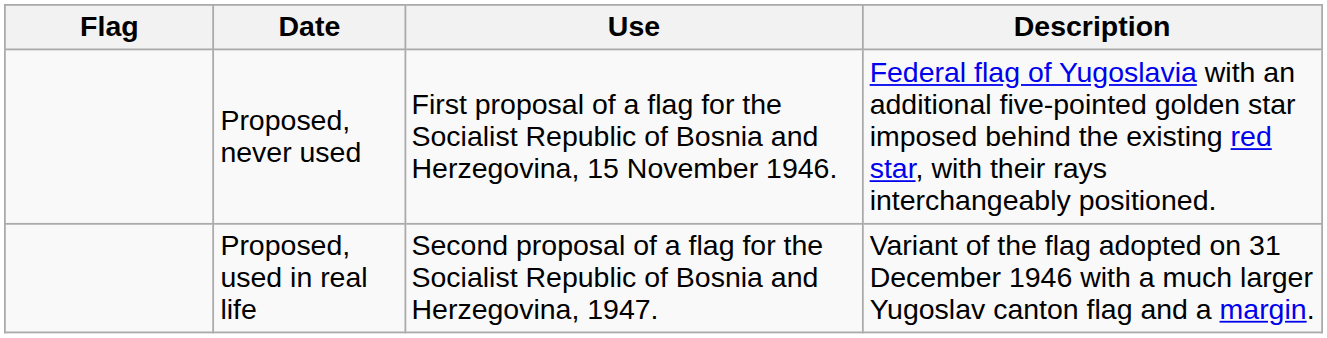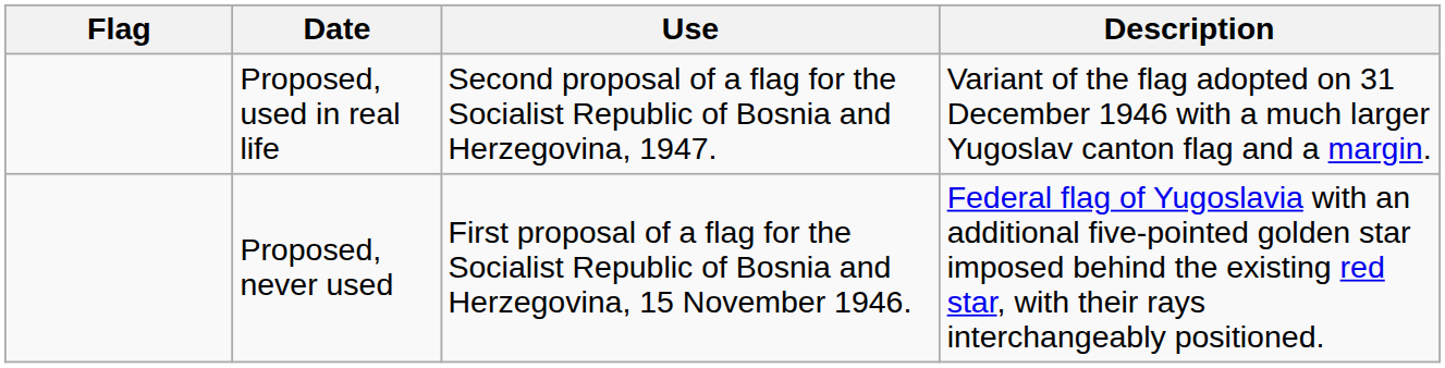 <table class="wikitable">
 <tr>
 <th style="width:110px;">Flag</th>
 <th style="width:100px;">Date</th>
 <th style="width:250px;">Use</th>
 <th style="width:250px;">Description</th>
 </tr>
 <tr>
 <td></td>
+<td>Proposed, used in real life</td>
+<td>Second proposal of a flag for the Socialist Republic of Bosnia and Herzegovina, 1947.</td>
+<td>Variant of the flag adopted on 31 December 1946 with a much larger Yugoslav canton flag and a <a href='#'>margin</a>.</td>
+</tr>
+<tr>
+<td></td>
 <td>Proposed, never used</td>
 <td>First proposal of a flag for the Socialist Republic of Bosnia and Herzegovina, 15 November 1946.</td>
 <td><a href='#'>Federal flag of Yugoslavia</a> with an additional five-pointed golden star imposed behind the existing <a href='#'>red star</a>, with their rays interchangeably positioned.</td>
 </tr>
-<tr>
-<td></td>
-<td>Proposed, used in real life</td>
-<td>Second proposal of a flag for the Socialist Republic of Bosnia and Herzegovina, 1947.</td>
-<td>Variant of the flag adopted on 31 December 1946 with a much larger Yugoslav canton flag and a <a href='#'>margin</a>.</td>
-</tr>
 </table>
